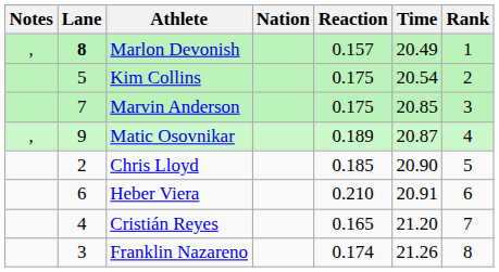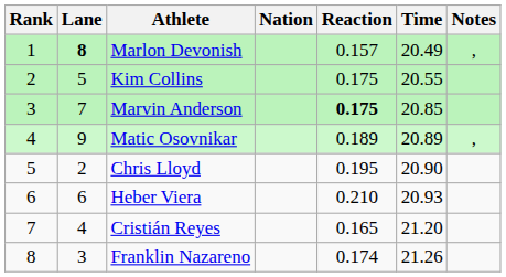 <table class="wikitable sortable" style="text-align:center">
 <tr>
-<th>Notes</th>
+<th>Rank</th>
 <th>Lane</th>
 <th>Athlete</th>
 <th>Nation</th>
 <th>Reaction</th>
 <th>Time</th>
-<th>Rank</th>
+<th>Notes</th>
 </tr>
 <tr bgcolor=bbf3bb>
-<td>, </td>
+<td>1</td>
 <td><strong>8</strong></td>
 <td align=left><a href='#'>Marlon Devonish</a></td>
 <td align=left></td>
 <td>0.157</td>
 <td>20.49</td>
-<td>1</td>
+<td>, </td>
 </tr>
 <tr bgcolor=bbf3bb>
-<td></td>
+<td>2</td>
 <td>5</td>
 <td align=left><a href='#'>Kim Collins</a></td>
 <td align=left></td>
 <td>0.175</td>
-<td>20.54</td>
-<td>2</td>
+<td>20.55</td>
+<td></td>
 </tr>
 <tr bgcolor=bbf3bb>
-<td></td>
+<td>3</td>
 <td>7</td>
 <td align=left><a href='#'>Marvin Anderson</a></td>
 <td align=left></td>
-<td>0.175</td>
+<td><strong>0.175</strong></td>
 <td>20.85</td>
-<td>3</td>
+<td></td>
 </tr>
 <tr bgcolor=ccf9cc>
-<td>, </td>
+<td>4</td>
 <td>9</td>
 <td align=left><a href='#'>Matic Osovnikar</a></td>
 <td align=left></td>
 <td>0.189</td>
-<td>20.87</td>
-<td>4</td>
+<td>20.89</td>
+<td>, </td>
 </tr>
 <tr>
-<td></td>
+<td>5</td>
 <td>2</td>
 <td align=left><a href='#'>Chris Lloyd</a></td>
 <td align=left></td>
-<td>0.185</td>
+<td>0.195</td>
 <td>20.90</td>
-<td>5</td>
+<td></td>
 </tr>
 <tr>
-<td></td>
+<td>6</td>
 <td>6</td>
 <td align=left><a href='#'>Heber Viera</a></td>
 <td align=left></td>
 <td>0.210</td>
-<td>20.91</td>
-<td>6</td>
+<td>20.93</td>
+<td></td>
 </tr>
 <tr>
-<td></td>
+<td>7</td>
 <td>4</td>
 <td align=left><a href='#'>Cristián Reyes</a></td>
 <td align=left></td>
 <td>0.165</td>
 <td>21.20</td>
-<td>7</td>
+<td></td>
 </tr>
 <tr>
-<td></td>
+<td>8</td>
 <td>3</td>
 <td align=left><a href='#'>Franklin Nazareno</a></td>
 <td align=left></td>
 <td>0.174</td>
 <td>21.26</td>
-<td>8</td>
+<td></td>
 </tr>
 </table>
